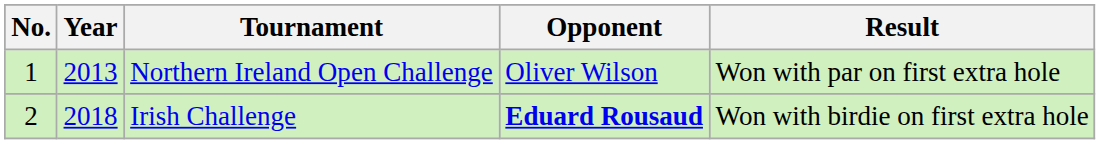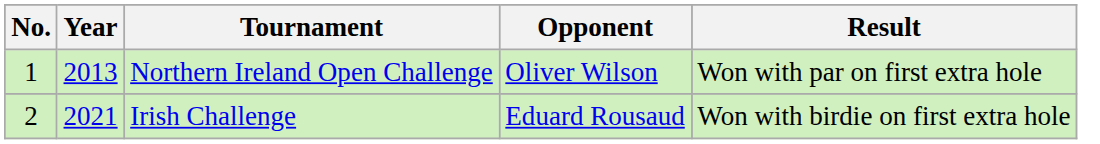 <table class="wikitable" style="font-size:95%;">
 <tr>
 <th>No.</th>
 <th>Year</th>
 <th>Tournament</th>
 <th>Opponent</th>
 <th>Result</th>
 </tr>
 <tr style="background:#D0F0C0;">
 <td align=center>1</td>
 <td><a href='#'>2013</a></td>
 <td><a href='#'>Northern Ireland Open Challenge</a></td>
 <td> <a href='#'>Oliver Wilson</a></td>
 <td>Won with par on first extra hole</td>
 </tr>
 <tr style="background:#D0F0C0;">
 <td align=center>2</td>
-<td><a href='#'>2018</a></td>
+<td><a href='#'>2021</a></td>
 <td><a href='#'>Irish Challenge</a></td>
-<td><strong> <a href='#'>Eduard Rousaud</a></strong></td>
+<td> <a href='#'>Eduard Rousaud</a></td>
 <td>Won with birdie on first extra hole</td>
 </tr>
 </table>
